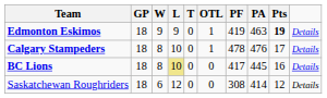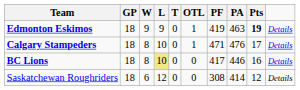 <table class="wikitable">
 <tr>
 <th>Team</th>
 <th>GP</th>
 <th>W</th>
 <th>L</th>
 <th>T</th>
 <th>OTL</th>
 <th>PF</th>
 <th>PA</th>
 <th>Pts</th>
 </tr>
 <tr align="center">
 <td align="left"><strong><a href='#'>Edmonton Eskimos</a></strong></td>
 <td>18</td>
 <td>9</td>
 <td>9</td>
 <td>0</td>
 <td>1</td>
 <td>419</td>
 <td>463</td>
 <td><strong>19</strong></td>
 <td><small><em><a href='#'>Details</a></em></small></td>
 </tr>
 <tr align="center">
 <td align="left"><strong><a href='#'>Calgary Stampeders</a></strong></td>
 <td>18</td>
 <td>8</td>
 <td>10</td>
 <td>0</td>
 <td>1</td>
-<td>478</td>
+<td>471</td>
 <td>476</td>
 <td>17</td>
 <td><small><em><a href='#'>Details</a></em></small></td>
 </tr>
 <tr align="center">
 <td align="left"><strong><a href='#'>BC Lions</a></strong></td>
 <td>18</td>
 <td>8</td>
 <td style="background: khaki;">10</td>
 <td>0</td>
 <td>0</td>
 <td>417</td>
-<td>445</td>
+<td>446</td>
 <td>16</td>
 <td><small><em><a href='#'>Details</a></em></small></td>
 </tr>
 <tr align="center">
 <td align="left"><a href='#'>Saskatchewan Roughriders</a></td>
 <td>18</td>
 <td>6</td>
 <td>12</td>
 <td>0</td>
 <td>0</td>
 <td>308</td>
 <td>414</td>
 <td>12</td>
 <td><small><em>Details</em></small></td>
 </tr>
 </table>
